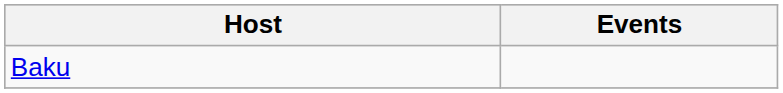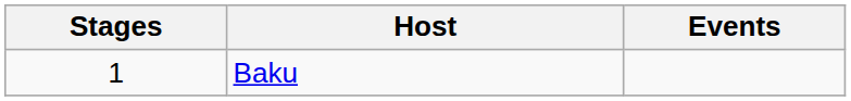 <table class="wikitable" style="width:30%;">
 <tr>
+<th width=40>Stages</th>
 <th width=100>Host</th>
 <th width=20>Events</th>
 </tr>
 <tr>
+<td align=center>1</td>
 <td> <a href='#'>Baku</a></td>
 <td align=center></td>
 </tr>
 </table>
